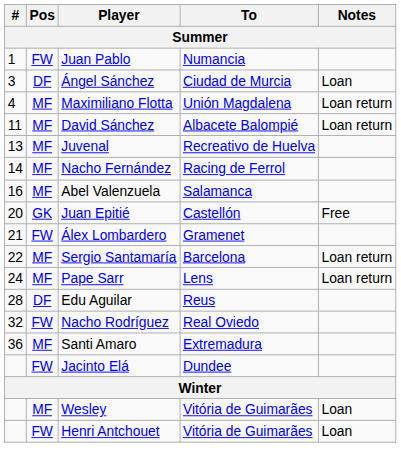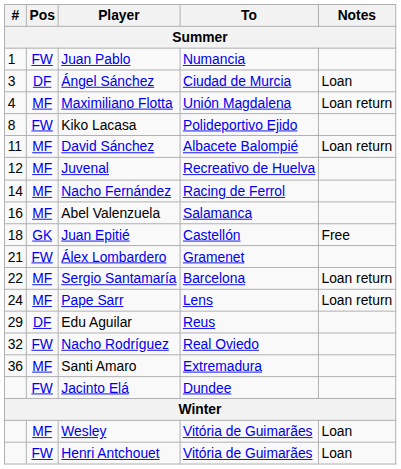 <table class="wikitable" style="font-size:95%; text-align:left;">
 <tr>
 <th>#</th>
 <th>Pos</th>
 <th>Player</th>
 <th>To</th>
 <th>Notes</th>
 </tr>
 <tr>
 <th colspan="5">Summer</th>
 </tr>
 <tr>
 <td>1</td>
 <td align="center"><a href='#'>FW</a></td>
 <td> <a href='#'>Juan Pablo</a></td>
 <td> <a href='#'>Numancia</a></td>
 <td></td>
 </tr>
 <tr>
 <td>3</td>
 <td align="center"><a href='#'>DF</a></td>
 <td> <a href='#'>Ángel Sánchez</a></td>
 <td> <a href='#'>Ciudad de Murcia</a></td>
 <td>Loan</td>
 </tr>
 <tr>
 <td>4</td>
 <td align="center"><a href='#'>MF</a></td>
 <td> <a href='#'>Maximiliano Flotta</a></td>
 <td> <a href='#'>Unión Magdalena</a></td>
 <td>Loan return</td>
 </tr>
 <tr>
+<td>8</td>
+<td align="center"><a href='#'>FW</a></td>
+<td> Kiko Lacasa</td>
+<td> <a href='#'>Polideportivo Ejido</a></td>
+<td></td>
+</tr>
+<tr>
 <td>11</td>
 <td align="center"><a href='#'>MF</a></td>
 <td> <a href='#'>David Sánchez</a></td>
 <td> <a href='#'>Albacete Balompié</a></td>
 <td>Loan return</td>
 </tr>
 <tr>
-<td>13</td>
+<td>12</td>
 <td align="center"><a href='#'>MF</a></td>
 <td> <a href='#'>Juvenal</a></td>
 <td> <a href='#'>Recreativo de Huelva</a></td>
 <td></td>
 </tr>
 <tr>
 <td>14</td>
 <td align="center"><a href='#'>MF</a></td>
 <td> <a href='#'>Nacho Fernández</a></td>
 <td> <a href='#'>Racing de Ferrol</a></td>
 <td></td>
 </tr>
 <tr>
 <td>16</td>
 <td align="center"><a href='#'>MF</a></td>
 <td> Abel Valenzuela</td>
 <td> <a href='#'>Salamanca</a></td>
 <td></td>
 </tr>
 <tr>
-<td>20</td>
+<td>18</td>
 <td align="center"><a href='#'>GK</a></td>
 <td> <a href='#'>Juan Epitié</a></td>
 <td> <a href='#'>Castellón</a></td>
 <td>Free</td>
 </tr>
 <tr>
 <td>21</td>
 <td align="center"><a href='#'>FW</a></td>
 <td> <a href='#'>Álex Lombardero</a></td>
 <td> <a href='#'>Gramenet</a></td>
 <td></td>
 </tr>
 <tr>
 <td>22</td>
 <td align="center"><a href='#'>MF</a></td>
 <td> <a href='#'>Sergio Santamaría</a></td>
 <td> <a href='#'>Barcelona</a></td>
 <td>Loan return</td>
 </tr>
 <tr>
 <td>24</td>
 <td align="center"><a href='#'>MF</a></td>
 <td> <a href='#'>Pape Sarr</a></td>
 <td> <a href='#'>Lens</a></td>
 <td>Loan return</td>
 </tr>
 <tr>
-<td>28</td>
+<td>29</td>
 <td align="center"><a href='#'>DF</a></td>
 <td> Edu Aguilar</td>
 <td> <a href='#'>Reus</a></td>
 <td></td>
 </tr>
 <tr>
 <td>32</td>
 <td align="center"><a href='#'>FW</a></td>
 <td> <a href='#'>Nacho Rodríguez</a></td>
 <td> <a href='#'>Real Oviedo</a></td>
 <td></td>
 </tr>
 <tr>
 <td>36</td>
 <td align="center"><a href='#'>MF</a></td>
 <td> Santi Amaro</td>
 <td> <a href='#'>Extremadura</a></td>
 <td></td>
 </tr>
 <tr>
 <td></td>
 <td align="center"><a href='#'>FW</a></td>
 <td> <a href='#'>Jacinto Elá</a></td>
 <td> <a href='#'>Dundee</a></td>
 <td></td>
 </tr>
 <tr>
 <th colspan="5">Winter</th>
 </tr>
 <tr>
 <td></td>
 <td align="center"><a href='#'>MF</a></td>
 <td> <a href='#'>Wesley</a></td>
 <td> <a href='#'>Vitória de Guimarães</a></td>
 <td>Loan</td>
 </tr>
 <tr>
 <td></td>
 <td align="center"><a href='#'>FW</a></td>
 <td> <a href='#'>Henri Antchouet</a></td>
 <td> <a href='#'>Vitória de Guimarães</a></td>
 <td>Loan</td>
 </tr>
 </table>
